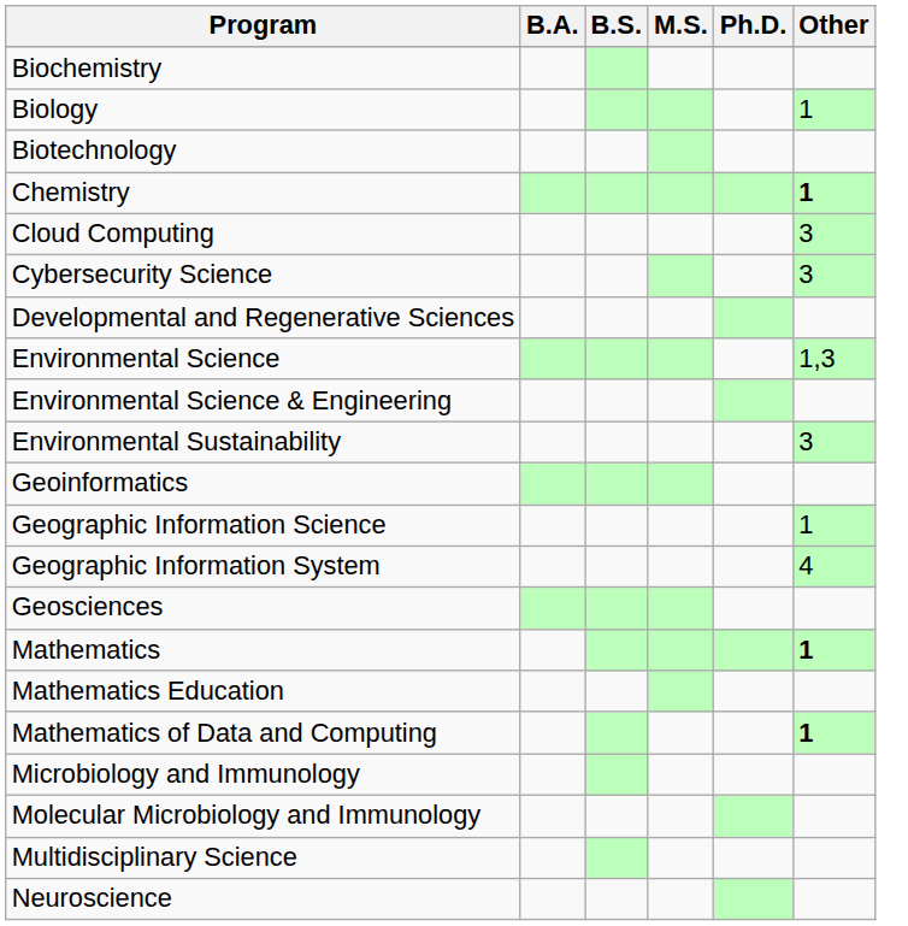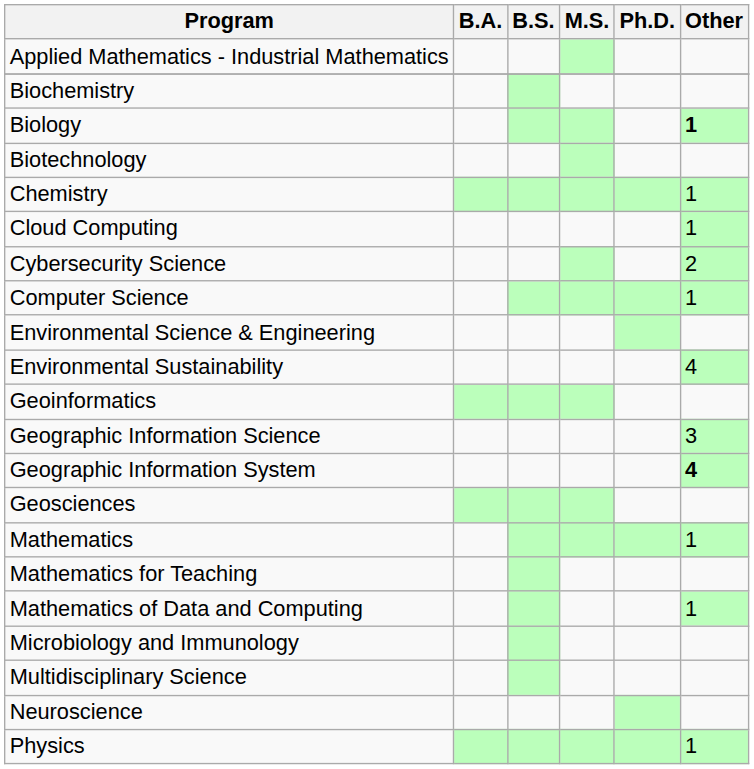 <table class="wikitable">
 <tr>
 <th>Program</th>
 <th>B.A.</th>
 <th>B.S.</th>
 <th>M.S.</th>
 <th>Ph.D.</th>
 <th>Other</th>
+</tr>
+<tr>
+<td>Applied Mathematics - Industrial Mathematics</td>
+<td></td>
+<td></td>
+<td style="background: #bfb"></td>
+<td></td>
+<td></td>
 </tr>
 <tr>
 </tr>
 <tr>
 <td>Biochemistry</td>
 <td></td>
 <td style="background: #bfb"></td>
 <td></td>
 <td></td>
 <td></td>
 </tr>
 <tr>
 <td>Biology</td>
 <td></td>
 <td style="background: #bfb"></td>
 <td style="background: #bfb"></td>
 <td></td>
-<td style="background: #bfb">1</td>
+<td style="background: #bfb"><strong>1</strong></td>
 </tr>
 <tr>
 <td>Biotechnology</td>
 <td></td>
 <td></td>
 <td style="background: #bfb"></td>
 <td></td>
 <td></td>
 </tr>
 <tr>
 <td>Chemistry</td>
 <td style="background: #bfb"></td>
 <td style="background: #bfb"></td>
 <td style="background: #bfb"></td>
 <td style="background: #bfb"></td>
-<td style="background: #bfb"><strong>1</strong></td>
+<td style="background: #bfb">1</td>
 </tr>
 <tr>
 <td>Cloud Computing</td>
 <td></td>
 <td></td>
 <td></td>
 <td></td>
-<td style="background: #bfb">3</td>
+<td style="background: #bfb">1</td>
 </tr>
 <tr>
 <td>Cybersecurity Science</td>
 <td></td>
 <td></td>
 <td style="background: #bfb"></td>
 <td></td>
-<td style="background: #bfb">3</td>
+<td style="background: #bfb">2</td>
 </tr>
 <tr>
-<td>Developmental and Regenerative Sciences</td>
+<td>Computer Science</td>
 <td></td>
-<td></td>
-<td></td>
-<td style="background: #bfb"></td>
-<td></td>
-</tr>
-<tr>
-<td>Environmental Science</td>
 <td style="background: #bfb"></td>
 <td style="background: #bfb"></td>
 <td style="background: #bfb"></td>
-<td></td>
-<td style="background: #bfb">1,3</td>
+<td style="background: #bfb">1</td>
 </tr>
 <tr>
 <td>Environmental Science & Engineering</td>
 <td></td>
 <td></td>
 <td></td>
 <td style="background: #bfb"></td>
 <td></td>
 </tr>
 <tr>
 <td>Environmental Sustainability</td>
 <td></td>
 <td></td>
 <td></td>
 <td></td>
-<td style="background: #bfb">3</td>
+<td style="background: #bfb">4</td>
 </tr>
 <tr>
 <td>Geoinformatics</td>
 <td style="background: #bfb"></td>
 <td style="background: #bfb"></td>
 <td style="background: #bfb"></td>
 <td></td>
 <td></td>
 </tr>
 <tr>
 <td>Geographic Information Science</td>
 <td></td>
 <td></td>
 <td></td>
 <td></td>
-<td style="background: #bfb">1</td>
+<td style="background: #bfb">3</td>
 </tr>
 <tr>
 <td>Geographic Information System</td>
 <td></td>
 <td></td>
 <td></td>
 <td></td>
-<td style="background: #bfb">4</td>
+<td style="background: #bfb"><strong>4</strong></td>
 </tr>
 <tr>
 <td>Geosciences</td>
 <td style="background: #bfb"></td>
 <td style="background: #bfb"></td>
 <td style="background: #bfb"></td>
 <td></td>
 <td></td>
 </tr>
 <tr>
 <td>Mathematics</td>
 <td></td>
 <td style="background: #bfb"></td>
 <td style="background: #bfb"></td>
 <td style="background: #bfb"></td>
-<td style="background: #bfb"><strong>1</strong></td>
+<td style="background: #bfb">1</td>
 </tr>
 <tr>
-<td>Mathematics Education</td>
-<td></td>
+<td>Mathematics for Teaching</td>
 <td></td>
 <td style="background: #bfb"></td>
+<td></td>
 <td></td>
 <td></td>
 </tr>
 <tr>
 <td>Mathematics of Data and Computing</td>
 <td></td>
 <td style="background: #bfb"></td>
 <td></td>
 <td></td>
-<td style="background: #bfb"><strong>1</strong></td>
+<td style="background: #bfb">1</td>
 </tr>
 <tr>
 <td>Microbiology and Immunology</td>
 <td></td>
 <td style="background: #bfb"></td>
 <td></td>
 <td></td>
-<td></td>
-</tr>
-<tr>
-<td>Molecular Microbiology and Immunology</td>
-<td></td>
-<td></td>
-<td></td>
-<td style="background: #bfb"></td>
 <td></td>
 </tr>
 <tr>
 <td>Multidisciplinary Science</td>
 <td></td>
 <td style="background: #bfb"></td>
 <td></td>
 <td></td>
 <td></td>
 </tr>
 <tr>
 <td>Neuroscience</td>
 <td></td>
 <td></td>
 <td></td>
 <td style="background: #bfb"></td>
 <td></td>
 </tr>
+<tr>
+<td>Physics</td>
+<td style="background: #bfb"></td>
+<td style="background: #bfb"></td>
+<td style="background: #bfb"></td>
+<td style="background: #bfb"></td>
+<td style="background: #bfb">1</td>
+</tr>
 </table>
